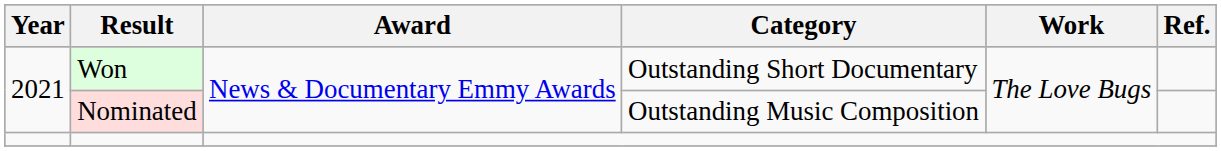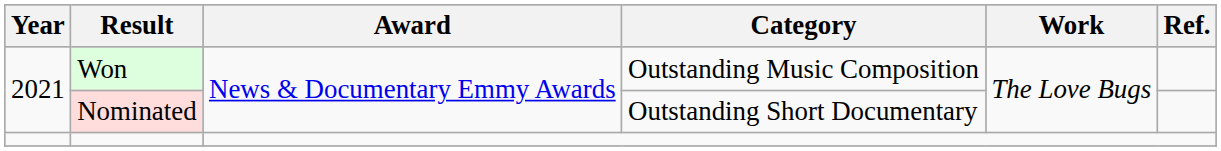 <table class="wikitable">
 <tr>
 <th>Year</th>
 <th>Result</th>
 <th>Award</th>
 <th>Category</th>
 <th>Work</th>
 <th>Ref.</th>
 </tr>
 <tr>
 <td rowspan="2">2021</td>
 <td style="background: #ddffdd">Won</td>
 <td rowspan="2"><a href='#'>News & Documentary Emmy Awards</a></td>
-<td>Outstanding Short Documentary</td>
+<td>Outstanding Music Composition</td>
 <td rowspan="2"><em>The Love Bugs</em></td>
 <td></td>
 </tr>
 <tr>
 <td style="background: #ffdddd">Nominated</td>
-<td>Outstanding Music Composition</td>
+<td>Outstanding Short Documentary</td>
 <td></td>
 </tr>
 <tr>
 <td></td>
 <td></td>
 </tr>
 </table>
